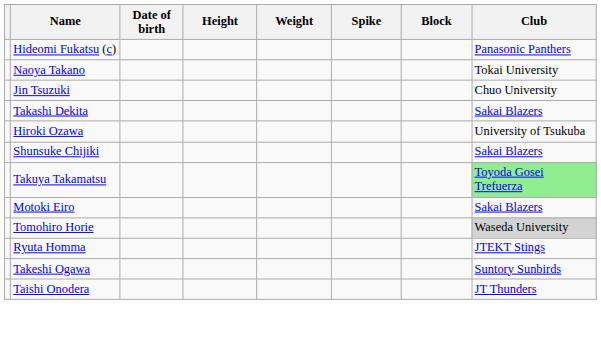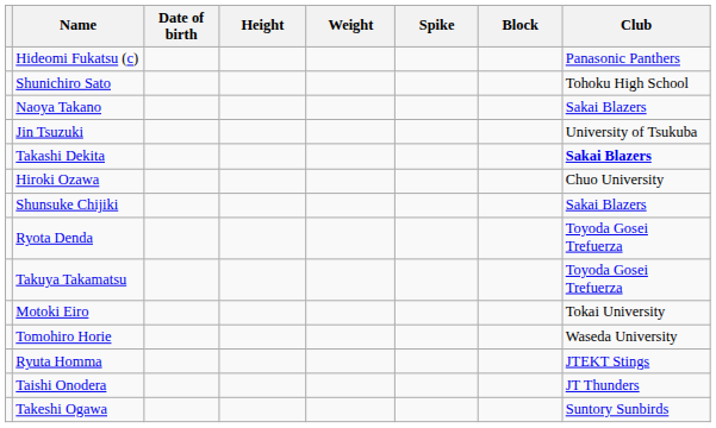 <table class="wikitable sortable" style="font-size:80%; text-align:center;">
 <tr>
 <th></th>
 <th style="width:14em">Name</th>
 <th style="width:8em">Date of birth</th>
 <th style="width:9em">Height</th>
 <th style="width:9em">Weight</th>
 <th style="width:9em">Spike</th>
 <th style="width:9em">Block</th>
 <th style="width:17em">Club</th>
 </tr>
 <tr>
 <td></td>
 <td style="text-align:left"><a href='#'>Hideomi Fukatsu</a> (<a href='#'>c</a>)</td>
 <td style="text-align:right"></td>
 <td></td>
 <td></td>
 <td></td>
 <td></td>
 <td style="text-align:left"> <a href='#'>Panasonic Panthers</a></td>
 </tr>
 <tr>
 <td></td>
+<td style="text-align:left"><a href='#'>Shunichiro Sato</a></td>
+<td style="text-align:right"></td>
+<td></td>
+<td></td>
+<td></td>
+<td></td>
+<td style="text-align:left"> Tohoku High School</td>
+</tr>
+<tr>
+<td></td>
 <td style="text-align:left"><a href='#'>Naoya Takano</a></td>
 <td style="text-align:right"></td>
 <td></td>
 <td></td>
 <td></td>
 <td></td>
-<td style="text-align:left"> Tokai University</td>
+<td style="text-align:left"> <a href='#'>Sakai Blazers</a></td>
 </tr>
 <tr>
 <td></td>
 <td style="text-align:left"><a href='#'>Jin Tsuzuki</a></td>
 <td style="text-align:right"></td>
 <td></td>
 <td></td>
 <td></td>
 <td></td>
-<td style="text-align:left"> Chuo University</td>
+<td style="text-align:left"> University of Tsukuba</td>
 </tr>
 <tr>
 <td></td>
 <td style="text-align:left"><a href='#'>Takashi Dekita</a></td>
 <td style="text-align:right"></td>
 <td></td>
 <td></td>
 <td></td>
 <td></td>
-<td style="text-align:left"> <a href='#'>Sakai Blazers</a></td>
+<td style="text-align:left"><strong> <a href='#'>Sakai Blazers</a></strong></td>
 </tr>
 <tr>
 <td></td>
 <td style="text-align:left"><a href='#'>Hiroki Ozawa</a></td>
 <td style="text-align:right"></td>
 <td></td>
 <td></td>
 <td></td>
 <td></td>
-<td style="text-align:left"> University of Tsukuba</td>
+<td style="text-align:left"> Chuo University</td>
 </tr>
 <tr>
 <td></td>
 <td style="text-align:left"><a href='#'>Shunsuke Chijiki</a></td>
 <td style="text-align:right"></td>
 <td></td>
 <td></td>
 <td></td>
 <td></td>
 <td style="text-align:left"> <a href='#'>Sakai Blazers</a></td>
 </tr>
 <tr>
 <td></td>
+<td style="text-align:left"><a href='#'>Ryota Denda</a></td>
+<td style="text-align:right"></td>
+<td></td>
+<td></td>
+<td></td>
+<td></td>
+<td style="text-align:left"> <a href='#'>Toyoda Gosei Trefuerza</a></td>
+</tr>
+<tr>
+<td></td>
 <td style="text-align:left"><a href='#'>Takuya Takamatsu</a></td>
 <td style="text-align:right"></td>
 <td></td>
 <td></td>
 <td></td>
 <td></td>
-<td style="background: lightgreen; text-align:left"> <a href='#'>Toyoda Gosei Trefuerza</a></td>
+<td style="text-align:left"> <a href='#'>Toyoda Gosei Trefuerza</a></td>
 </tr>
 <tr>
 <td></td>
 <td style="text-align:left"><a href='#'>Motoki Eiro</a></td>
 <td style="text-align:right"></td>
 <td></td>
 <td></td>
 <td></td>
 <td></td>
-<td style="text-align:left"> <a href='#'>Sakai Blazers</a></td>
+<td style="text-align:left"> Tokai University</td>
 </tr>
 <tr>
 <td></td>
 <td style="text-align:left"><a href='#'>Tomohiro Horie</a></td>
 <td style="text-align:right"></td>
 <td></td>
 <td></td>
 <td></td>
 <td></td>
-<td style="background: lightgrey; text-align:left"> Waseda University</td>
+<td style="text-align:left"> Waseda University</td>
 </tr>
 <tr>
 <td></td>
 <td style="text-align:left"><a href='#'>Ryuta Homma</a></td>
 <td style="text-align:right"></td>
 <td></td>
 <td></td>
 <td></td>
 <td></td>
 <td style="text-align:left"> <a href='#'>JTEKT Stings</a></td>
 </tr>
 <tr>
 <td></td>
+<td style="text-align:left"><a href='#'>Taishi Onodera</a></td>
+<td style="text-align:right"></td>
+<td></td>
+<td></td>
+<td></td>
+<td></td>
+<td style="text-align:left"> <a href='#'>JT Thunders</a></td>
+</tr>
+<tr>
+<td></td>
 <td style="text-align:left"><a href='#'>Takeshi Ogawa</a></td>
 <td style="text-align:right"></td>
 <td></td>
 <td></td>
 <td></td>
 <td></td>
 <td style="text-align:left"> <a href='#'>Suntory Sunbirds</a></td>
 </tr>
-<tr>
-<td></td>
-<td style="text-align:left"><a href='#'>Taishi Onodera</a></td>
-<td style="text-align:right"></td>
-<td></td>
-<td></td>
-<td></td>
-<td></td>
-<td style="text-align:left"> <a href='#'>JT Thunders</a></td>
-</tr>
 </table>
